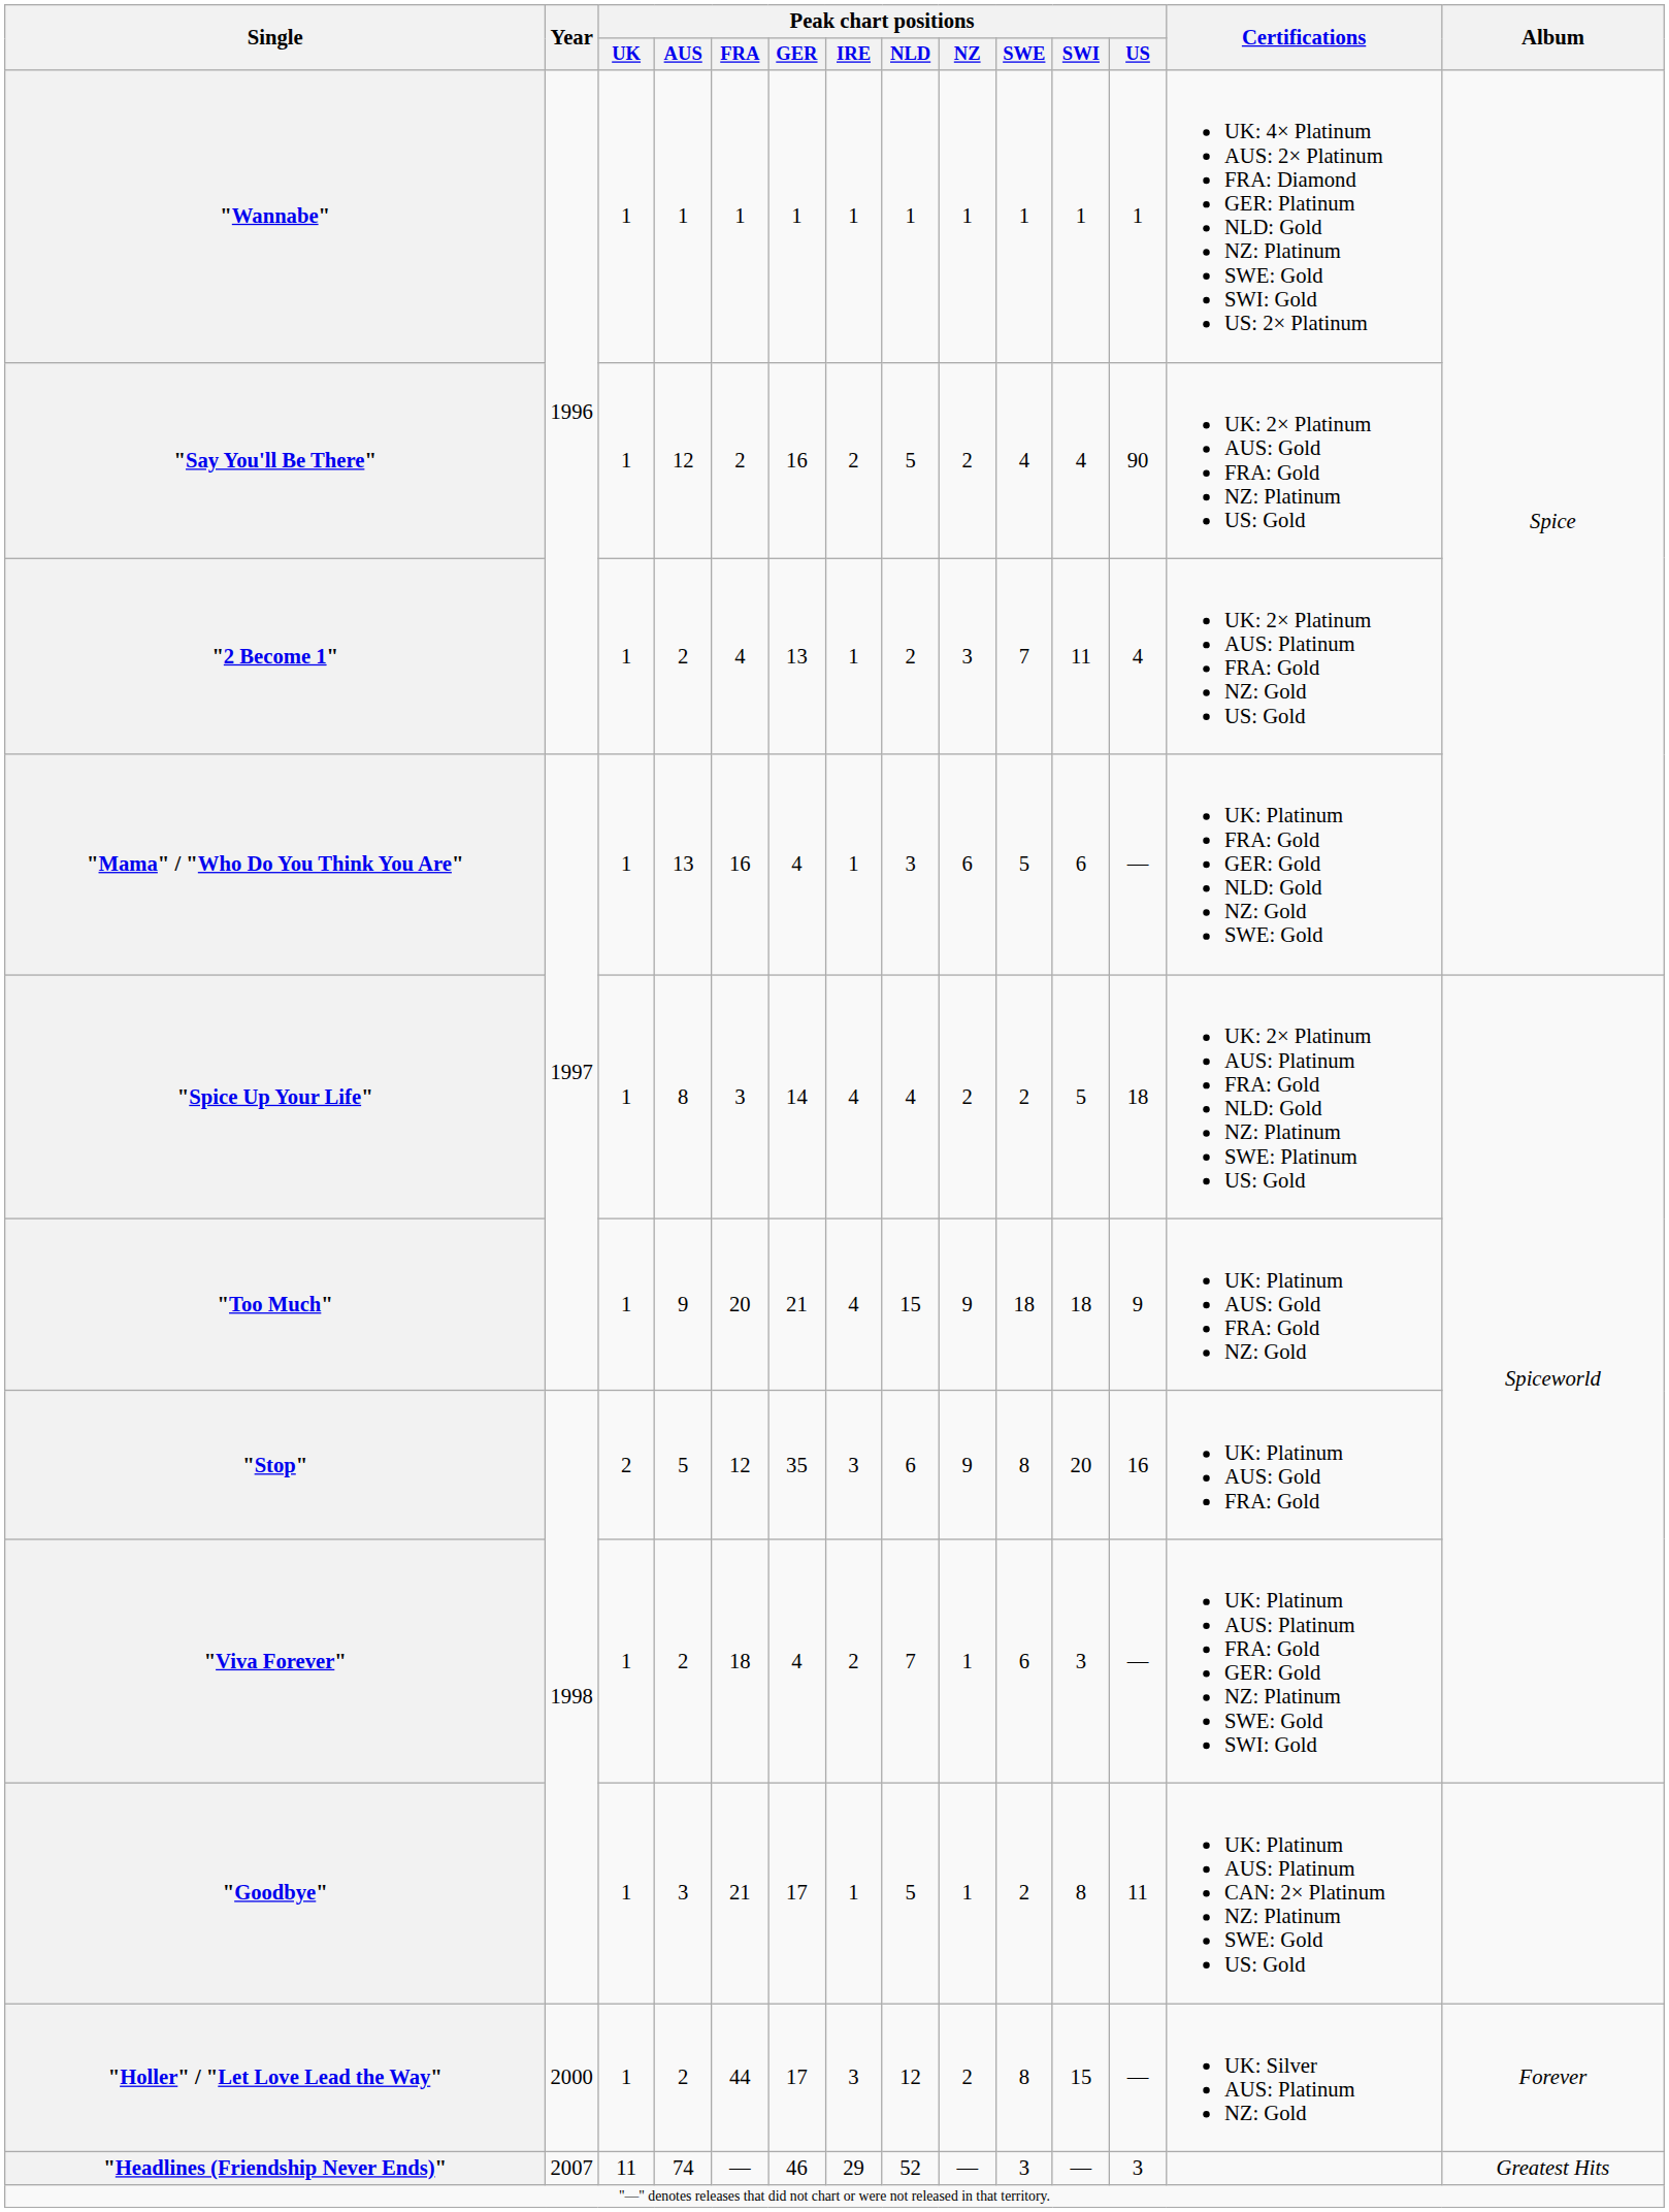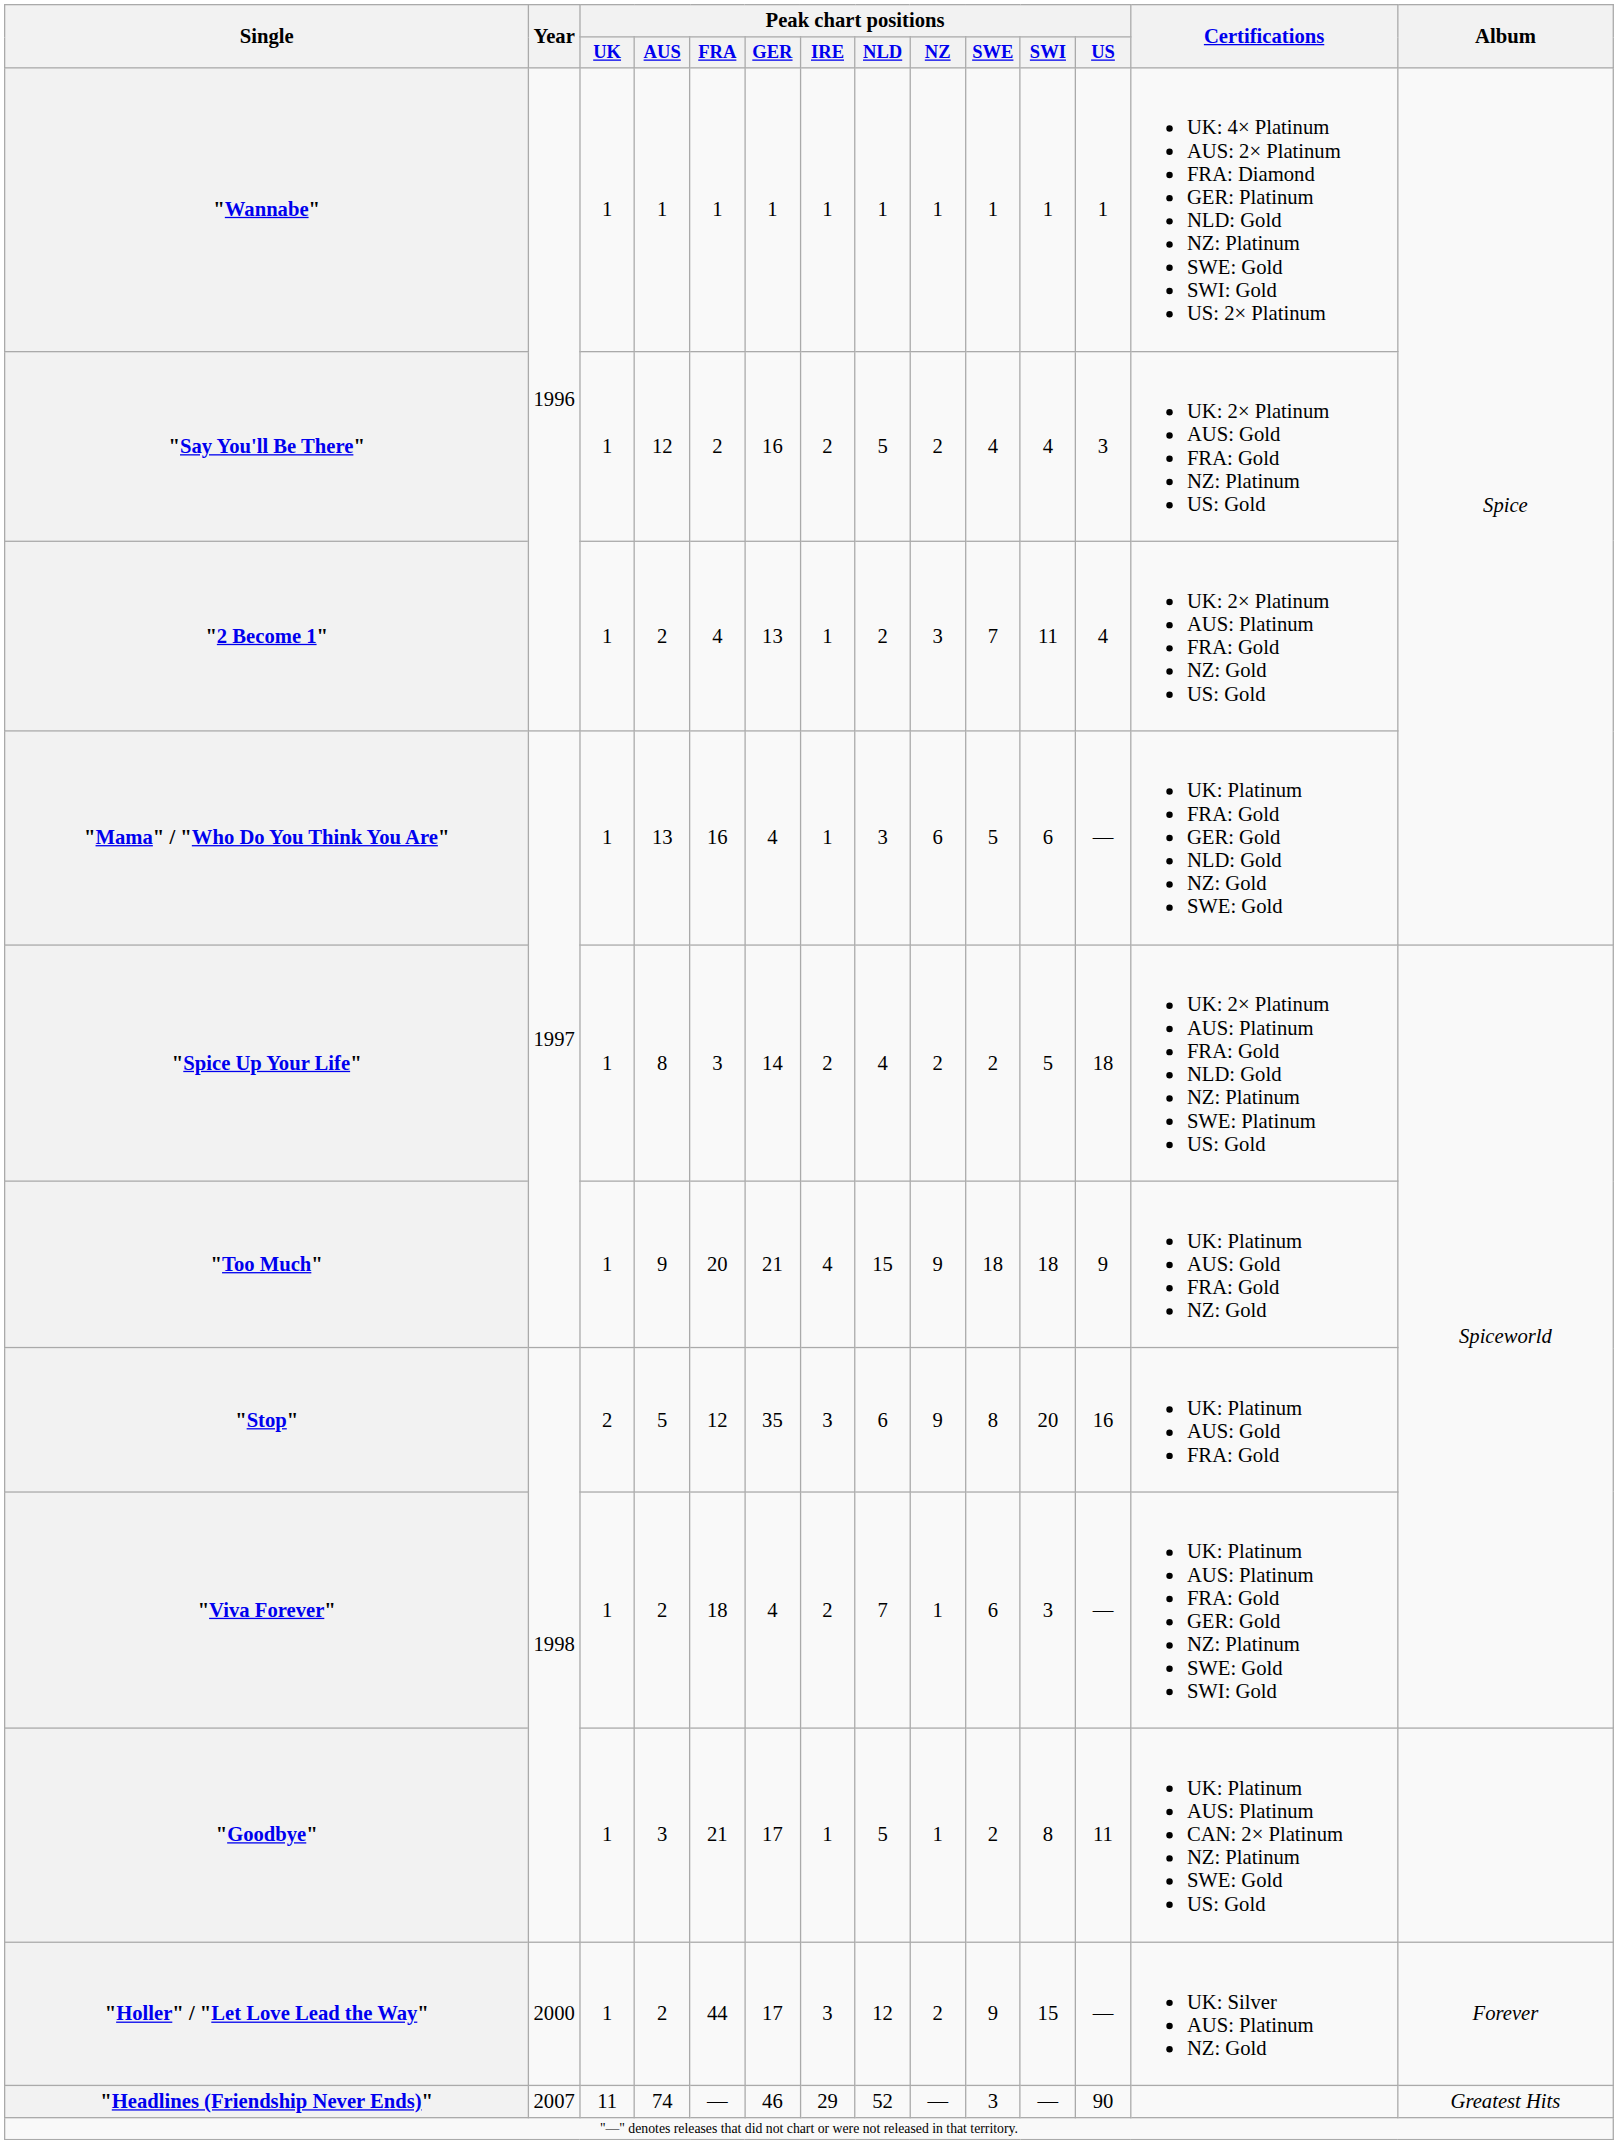 <table class="wikitable plainrowheaders" style="text-align:center;">
 <tr>
 <th scope="col" rowspan="2" style="width:25em;">Single</th>
 <th scope="col" rowspan="2">Year</th>
 <th scope="col" colspan="10">Peak chart positions</th>
 <th scope="col" rowspan="2" style="width:12.5em;"><a href='#'>Certifications</a></th>
 <th scope="col" rowspan="2" style="width:10em;">Album</th>
 </tr>
 <tr>
 <th scope="col" style="width:2.5em;font-size:90%;"><a href='#'>UK</a><br></th>
 <th scope="col" style="width:2.5em;font-size:90%;"><a href='#'>AUS</a><br></th>
 <th scope="col" style="width:2.5em;font-size:90%;"><a href='#'>FRA</a><br></th>
 <th scope="col" style="width:2.5em;font-size:90%;"><a href='#'>GER</a><br></th>
 <th scope="col" style="width:2.5em;font-size:90%;"><a href='#'>IRE</a><br></th>
 <th scope="col" style="width:2.5em;font-size:90%;"><a href='#'>NLD</a><br></th>
 <th scope="col" style="width:2.5em;font-size:90%;"><a href='#'>NZ</a><br></th>
 <th scope="col" style="width:2.5em;font-size:90%;"><a href='#'>SWE</a><br></th>
 <th scope="col" style="width:2.5em;font-size:90%;"><a href='#'>SWI</a><br></th>
 <th scope="col" style="width:2.5em;font-size:90%;"><a href='#'>US</a><br></th>
 </tr>
 <tr>
 <th scope="row">"<a href='#'>Wannabe</a>"</th>
 <td rowspan="3">1996</td>
 <td>1</td>
 <td>1</td>
 <td>1</td>
 <td>1</td>
 <td>1</td>
 <td>1</td>
 <td>1</td>
 <td>1</td>
 <td>1</td>
 <td>1</td>
 <td align="left"><br><ul><li>UK: 4× Platinum</li><li>AUS: 2× Platinum</li><li>FRA: Diamond</li><li>GER: Platinum</li><li>NLD: Gold</li><li>NZ: Platinum</li><li>SWE: Gold</li><li>SWI: Gold</li><li>US: 2× Platinum</li></ul></td>
 <td rowspan="4"><em>Spice</em></td>
 </tr>
 <tr>
 <th scope="row">"<a href='#'>Say You'll Be There</a>"</th>
 <td>1</td>
 <td>12</td>
 <td>2</td>
 <td>16</td>
 <td>2</td>
 <td>5</td>
 <td>2</td>
 <td>4</td>
 <td>4</td>
-<td>90</td>
+<td>3</td>
 <td align="left"><br><ul><li>UK: 2× Platinum</li><li>AUS: Gold</li><li>FRA: Gold</li><li>NZ: Platinum</li><li>US: Gold</li></ul></td>
 </tr>
 <tr>
 <th scope="row">"<a href='#'>2 Become 1</a>"</th>
 <td>1</td>
 <td>2</td>
 <td>4</td>
 <td>13</td>
 <td>1</td>
 <td>2</td>
 <td>3</td>
 <td>7</td>
 <td>11</td>
 <td>4</td>
 <td align="left"><br><ul><li>UK: 2× Platinum</li><li>AUS: Platinum</li><li>FRA: Gold</li><li>NZ: Gold</li><li>US: Gold</li></ul></td>
 </tr>
 <tr>
 <th scope="row">"<a href='#'>Mama</a>" / "<a href='#'>Who Do You Think You Are</a>"</th>
 <td rowspan="3">1997</td>
 <td>1</td>
 <td>13</td>
 <td>16</td>
 <td>4</td>
 <td>1</td>
 <td>3</td>
 <td>6</td>
 <td>5</td>
 <td>6</td>
 <td>—</td>
 <td align="left"><br><ul><li>UK: Platinum</li><li>FRA: Gold</li><li>GER: Gold</li><li>NLD: Gold</li><li>NZ: Gold</li><li>SWE: Gold</li></ul></td>
 </tr>
 <tr>
 <th scope="row">"<a href='#'>Spice Up Your Life</a>"</th>
 <td>1</td>
 <td>8</td>
 <td>3</td>
 <td>14</td>
-<td>4</td>
+<td>2</td>
 <td>4</td>
 <td>2</td>
 <td>2</td>
 <td>5</td>
 <td>18</td>
 <td align="left"><br><ul><li>UK: 2× Platinum</li><li>AUS: Platinum</li><li>FRA: Gold</li><li>NLD: Gold</li><li>NZ: Platinum</li><li>SWE: Platinum</li><li>US: Gold</li></ul></td>
 <td rowspan="4"><em>Spiceworld</em></td>
 </tr>
 <tr>
 <th scope="row">"<a href='#'>Too Much</a>"</th>
 <td>1</td>
 <td>9</td>
 <td>20</td>
 <td>21</td>
 <td>4</td>
 <td>15</td>
 <td>9</td>
 <td>18</td>
 <td>18</td>
 <td>9</td>
 <td align="left"><br><ul><li>UK: Platinum</li><li>AUS: Gold</li><li>FRA: Gold</li><li>NZ: Gold</li></ul></td>
 </tr>
 <tr>
 <th scope="row">"<a href='#'>Stop</a>"</th>
 <td rowspan="3">1998</td>
 <td>2</td>
 <td>5</td>
 <td>12</td>
 <td>35</td>
 <td>3</td>
 <td>6</td>
 <td>9</td>
 <td>8</td>
 <td>20</td>
 <td>16</td>
 <td align="left"><br><ul><li>UK: Platinum</li><li>AUS: Gold</li><li>FRA: Gold</li></ul></td>
 </tr>
 <tr>
 <th scope="row">"<a href='#'>Viva Forever</a>"</th>
 <td>1</td>
 <td>2</td>
 <td>18</td>
 <td>4</td>
 <td>2</td>
 <td>7</td>
 <td>1</td>
 <td>6</td>
 <td>3</td>
 <td>—</td>
 <td align="left"><br><ul><li>UK: Platinum</li><li>AUS: Platinum</li><li>FRA: Gold</li><li>GER: Gold</li><li>NZ: Platinum</li><li>SWE: Gold</li><li>SWI: Gold</li></ul></td>
 </tr>
 <tr>
 <th scope="row">"<a href='#'>Goodbye</a>"</th>
 <td>1</td>
 <td>3</td>
 <td>21</td>
 <td>17</td>
 <td>1</td>
 <td>5</td>
 <td>1</td>
 <td>2</td>
 <td>8</td>
 <td>11</td>
 <td align="left"><br><ul><li>UK: Platinum</li><li>AUS: Platinum</li><li>CAN: 2× Platinum</li><li>NZ: Platinum</li><li>SWE: Gold</li><li>US: Gold</li></ul></td>
 <td></td>
 </tr>
 <tr>
 <th scope="row">"<a href='#'>Holler</a>" / "<a href='#'>Let Love Lead the Way</a>"</th>
 <td>2000</td>
 <td>1</td>
 <td>2</td>
 <td>44</td>
 <td>17</td>
 <td>3</td>
 <td>12</td>
 <td>2</td>
-<td>8</td>
+<td>9</td>
 <td>15</td>
 <td>—</td>
 <td align="left"><br><ul><li>UK: Silver</li><li>AUS: Platinum</li><li>NZ: Gold</li></ul></td>
 <td rowspan="1"><em>Forever</em></td>
 </tr>
 <tr>
 <th scope="row">"<a href='#'>Headlines (Friendship Never Ends)</a>"</th>
 <td>2007</td>
 <td>11</td>
 <td>74</td>
 <td>—</td>
 <td>46</td>
 <td>29</td>
 <td>52</td>
 <td>—</td>
 <td>3</td>
 <td>—</td>
-<td>3</td>
+<td>90</td>
 <td style="text-align:center;"></td>
 <td><em>Greatest Hits</em></td>
 </tr>
 <tr>
 <td align="center" colspan="15" style="font-size:8pt">"—" denotes releases that did not chart or were not released in that territory.</td>
 </tr>
 </table>
